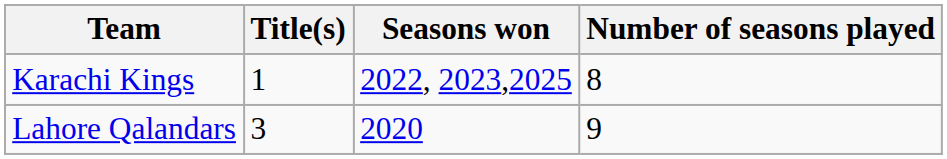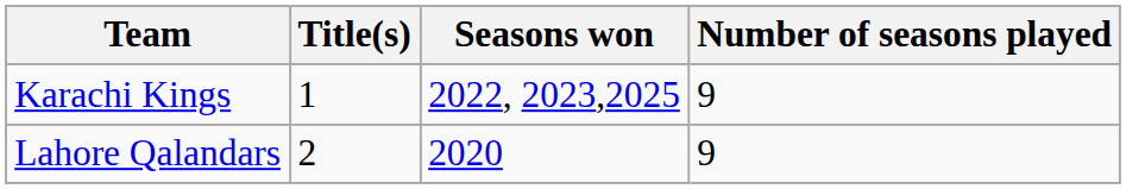 <table class="wikitable">
 <tr>
 <th>Team</th>
 <th>Title(s)</th>
 <th>Seasons won</th>
 <th>Number of seasons played</th>
 </tr>
 <tr>
 <td><a href='#'>Karachi Kings</a></td>
 <td>1</td>
 <td><a href='#'>2022</a>, <a href='#'>2023</a>,<a href='#'>2025</a></td>
-<td>8</td>
+<td>9</td>
 </tr>
 <tr>
 <td><a href='#'>Lahore Qalandars</a></td>
-<td>3</td>
+<td>2</td>
 <td><a href='#'>2020</a></td>
 <td>9</td>
 </tr>
 </table>
